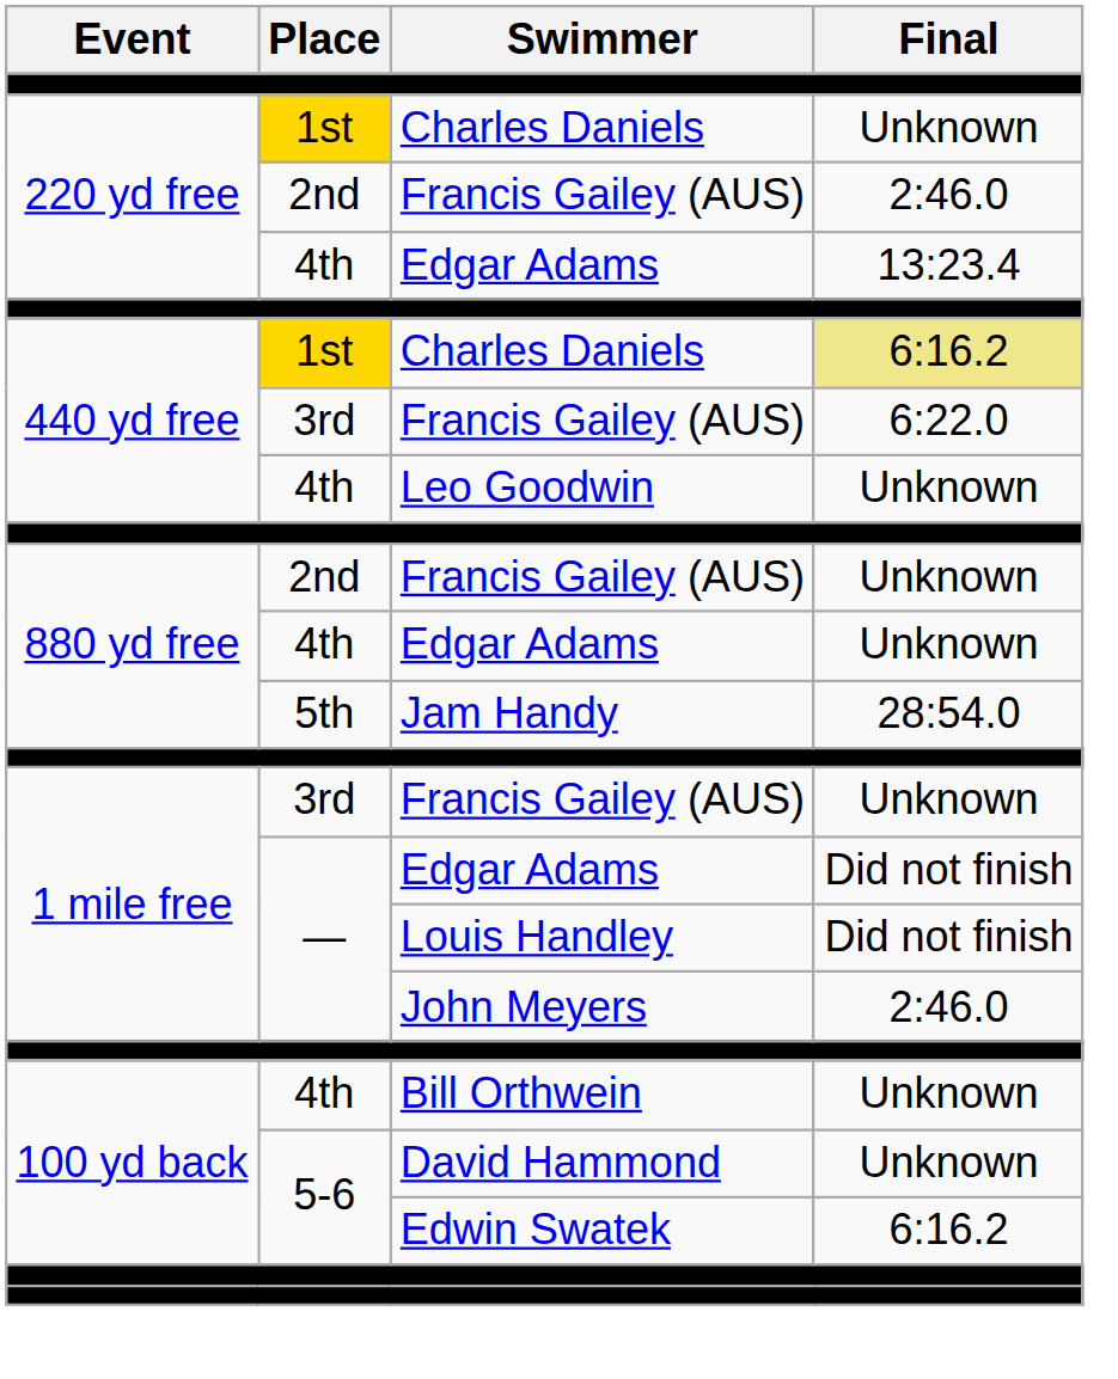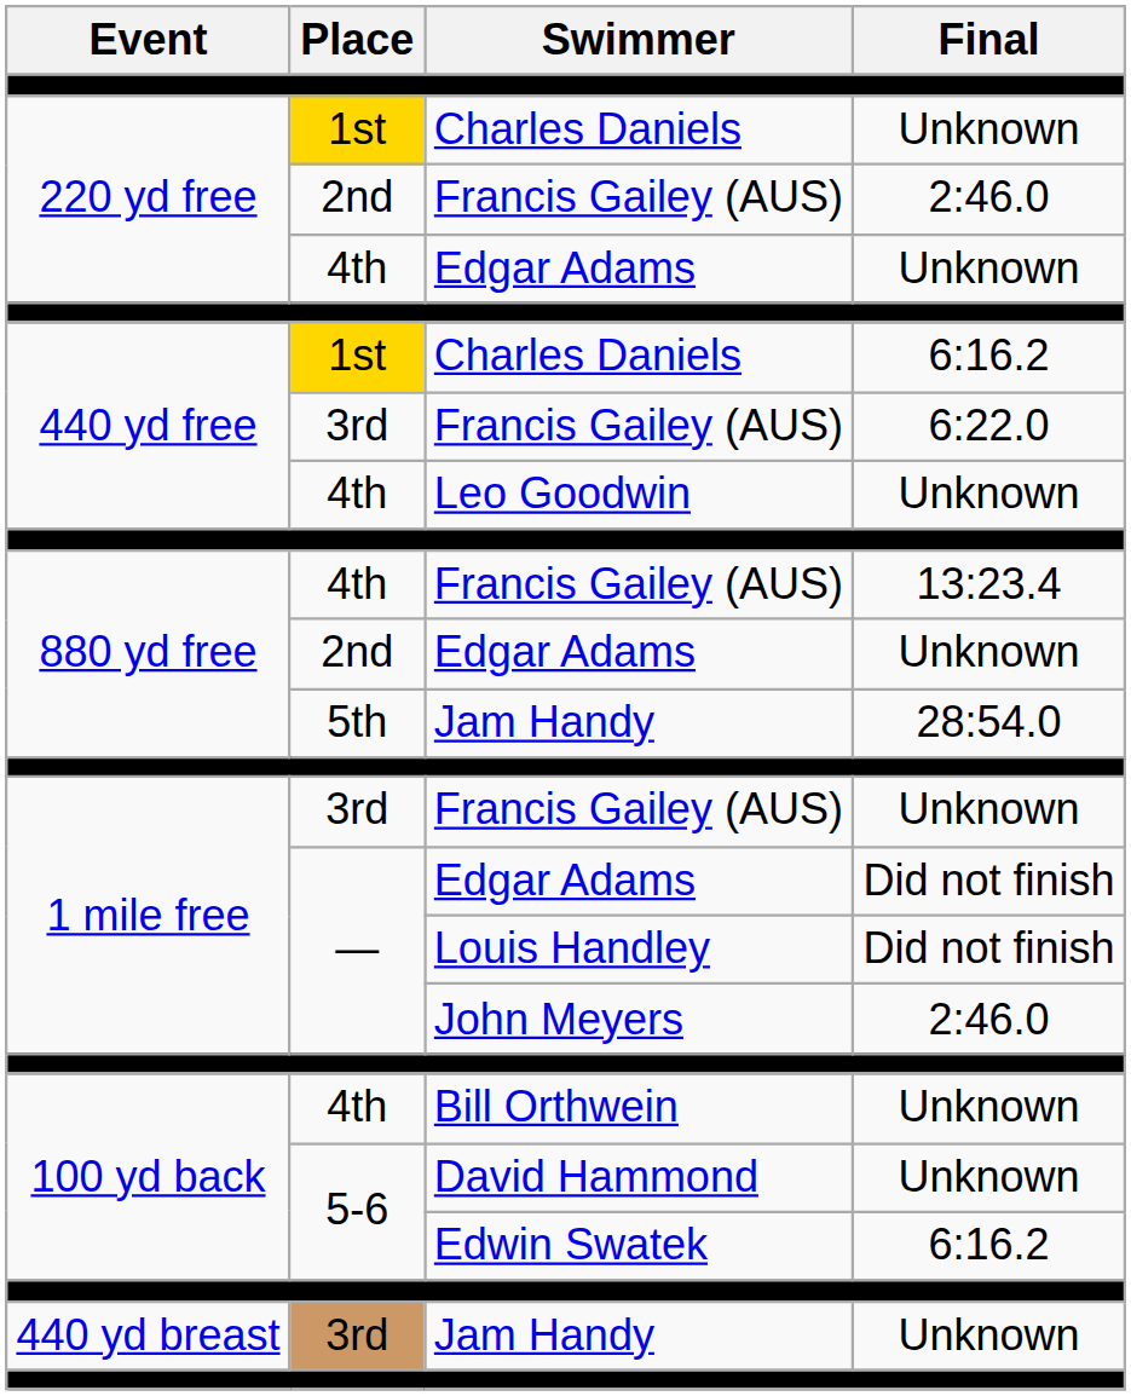 <table class=wikitable style="text-align:center">
 <tr>
 <th>Event</th>
 <th>Place</th>
 <th>Swimmer</th>
 <th>Final</th>
 </tr>
 <tr bgcolor=black>
 <td colspan=4></td>
 </tr>
 <tr>
 <td rowspan=3><a href='#'>220 yd free</a></td>
 <td bgcolor=gold>1st</td>
 <td align=left><a href='#'>Charles Daniels</a></td>
 <td>Unknown</td>
 </tr>
 <tr>
 <td>2nd</td>
 <td align=left><a href='#'>Francis Gailey</a> (AUS)</td>
 <td>2:46.0</td>
 </tr>
 <tr>
 <td>4th</td>
 <td align=left><a href='#'>Edgar Adams</a></td>
-<td>13:23.4</td>
+<td>Unknown</td>
 </tr>
 <tr bgcolor=black>
 <td colspan=4></td>
 </tr>
 <tr>
 <td rowspan=3><a href='#'>440 yd free</a></td>
 <td bgcolor=gold>1st</td>
 <td align=left><a href='#'>Charles Daniels</a></td>
-<td style="background: khaki;">6:16.2</td>
+<td>6:16.2</td>
 </tr>
 <tr>
 <td>3rd</td>
 <td align=left><a href='#'>Francis Gailey</a> (AUS)</td>
 <td>6:22.0</td>
 </tr>
 <tr>
 <td>4th</td>
 <td align=left><a href='#'>Leo Goodwin</a></td>
 <td>Unknown</td>
 </tr>
 <tr bgcolor=black>
 <td colspan=4></td>
 </tr>
 <tr>
 <td rowspan=3><a href='#'>880 yd free</a></td>
-<td>2nd</td>
+<td>4th</td>
 <td align=left><a href='#'>Francis Gailey</a> (AUS)</td>
-<td>Unknown</td>
+<td>13:23.4</td>
 </tr>
 <tr>
-<td>4th</td>
+<td>2nd</td>
 <td align=left><a href='#'>Edgar Adams</a></td>
 <td>Unknown</td>
 </tr>
 <tr>
 <td>5th</td>
 <td align=left><a href='#'>Jam Handy</a></td>
 <td>28:54.0</td>
 </tr>
 <tr bgcolor=black>
 <td colspan=4></td>
 </tr>
 <tr>
 <td rowspan=4><a href='#'>1 mile free</a></td>
 <td>3rd</td>
 <td align=left><a href='#'>Francis Gailey</a> (AUS)</td>
 <td>Unknown</td>
 </tr>
 <tr>
 <td rowspan=3>—</td>
 <td align=left><a href='#'>Edgar Adams</a></td>
 <td>Did not finish</td>
 </tr>
 <tr>
 <td align=left><a href='#'>Louis Handley</a></td>
 <td>Did not finish</td>
 </tr>
 <tr>
 <td align=left><a href='#'>John Meyers</a></td>
 <td>2:46.0</td>
 </tr>
 <tr bgcolor=black>
 <td colspan=4></td>
 </tr>
 <tr>
 <td rowspan=3><a href='#'>100 yd back</a></td>
 <td>4th</td>
 <td align=left><a href='#'>Bill Orthwein</a></td>
 <td>Unknown</td>
 </tr>
 <tr>
 <td rowspan=2>5-6</td>
 <td align=left><a href='#'>David Hammond</a></td>
 <td>Unknown</td>
 </tr>
 <tr>
 <td align=left><a href='#'>Edwin Swatek</a></td>
 <td>6:16.2</td>
 </tr>
 <tr bgcolor=black>
 <td colspan=4></td>
 </tr>
+<tr>
+<td><a href='#'>440 yd breast</a></td>
+<td bgcolor=cc9966>3rd</td>
+<td align=left><a href='#'>Jam Handy</a></td>
+<td>Unknown</td>
+</tr>
 <tr bgcolor=black>
 <td colspan=4></td>
 </tr>
 </table>
